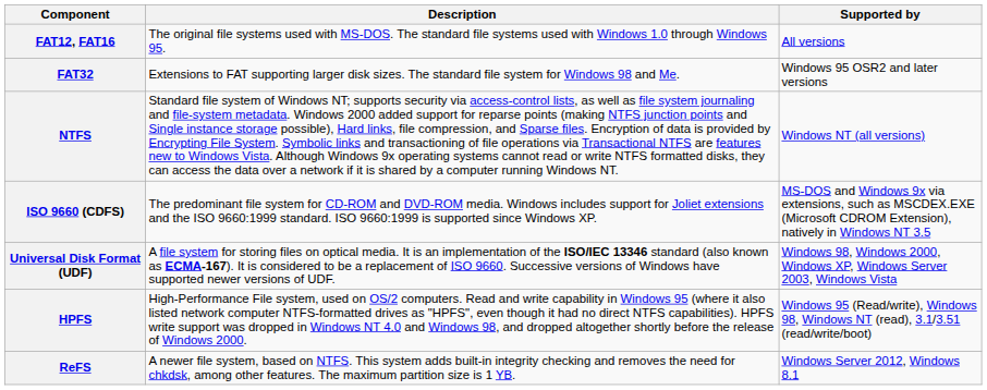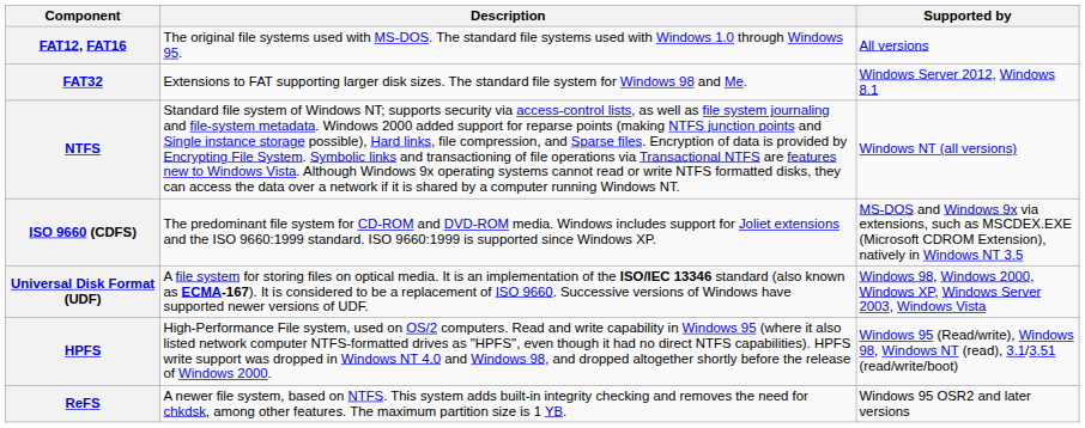 <table class="wikitable" width=100%>
 <tr>
 <th width="175" scope="col">Component</th>
 <th scope="col">Description</th>
 <th width="255" scope="col">Supported by</th>
 </tr>
 <tr>
 <th scope="row"><a href='#'>FAT12</a>, <a href='#'>FAT16</a></th>
 <td>The original file systems used with <a href='#'>MS-DOS</a>.  The standard file systems used with <a href='#'>Windows 1.0</a> through <a href='#'>Windows 95</a>.</td>
 <td><a href='#'>All versions</a></td>
 </tr>
 <tr>
 <th scope="row"><a href='#'>FAT32</a></th>
 <td>Extensions to FAT supporting larger disk sizes.  The standard file system for <a href='#'>Windows 98</a> and <a href='#'>Me</a>.</td>
-<td>Windows 95 OSR2 and later versions</td>
+<td><a href='#'>Windows Server 2012</a>, <a href='#'>Windows 8.1</a></td>
 </tr>
 <tr>
 <th scope="row"><a href='#'>NTFS</a></th>
 <td>Standard file system of Windows NT; supports security via <a href='#'>access-control lists</a>, as well as <a href='#'>file system journaling</a> and <a href='#'>file-system metadata</a>. Windows 2000 added support for reparse points (making <a href='#'>NTFS junction points</a> and <a href='#'>Single instance storage</a> possible), <a href='#'>Hard links</a>, file compression, and <a href='#'>Sparse files</a>. Encryption of data is provided by <a href='#'>Encrypting File System</a>. <a href='#'>Symbolic links</a> and transactioning of file operations via <a href='#'>Transactional NTFS</a> are <a href='#'>features new to Windows Vista</a>. Although Windows 9x operating systems cannot read or write NTFS formatted disks, they can access the data over a network if it is shared by a computer running Windows NT.</td>
 <td><a href='#'>Windows NT (all versions)</a></td>
 </tr>
 <tr>
 <th scope="row"><a href='#'>ISO 9660</a> (CDFS)</th>
 <td>The predominant file system for <a href='#'>CD-ROM</a> and <a href='#'>DVD-ROM</a> media. Windows includes support for <a href='#'>Joliet extensions</a> and the ISO 9660:1999 standard. ISO 9660:1999 is supported since Windows XP.</td>
 <td><a href='#'>MS-DOS</a> and <a href='#'>Windows 9x</a> via extensions, such as MSCDEX.EXE (Microsoft CDROM Extension), natively in <a href='#'>Windows NT 3.5</a></td>
 </tr>
 <tr>
 <th scope="row"><a href='#'>Universal Disk Format</a> (UDF)</th>
 <td>A <a href='#'>file system</a> for storing files on optical media. It is an implementation of the <strong>ISO/IEC 13346</strong> standard (also known as <strong><a href='#'>ECMA</a>-167</strong>). It is considered to be a replacement of <a href='#'>ISO 9660</a>.  Successive versions of Windows have supported newer versions of UDF.</td>
 <td><a href='#'>Windows 98</a>, <a href='#'>Windows 2000</a>, <a href='#'>Windows XP</a>, <a href='#'>Windows Server 2003</a>, <a href='#'>Windows Vista</a></td>
 </tr>
 <tr>
 <th scope="row"><a href='#'>HPFS</a></th>
 <td>High-Performance File system, used on <a href='#'>OS/2</a> computers. Read and write capability in <a href='#'>Windows 95</a> (where it also listed network computer NTFS-formatted drives as "HPFS", even though it had no direct NTFS capabilities). HPFS write support was dropped in <a href='#'>Windows NT 4.0</a> and <a href='#'>Windows 98</a>, and dropped altogether shortly before the release of <a href='#'>Windows 2000</a>.</td>
 <td><a href='#'>Windows 95</a> (Read/write), <a href='#'>Windows 98</a>, <a href='#'>Windows NT</a> (read), <a href='#'>3.1</a>/<a href='#'>3.51</a> (read/write/boot)</td>
 </tr>
 <tr>
 <th scope="row"><a href='#'>ReFS</a></th>
 <td>A newer file system, based on <a href='#'>NTFS</a>. This system adds built-in integrity checking and removes the need for <a href='#'>chkdsk</a>, among other features. The maximum partition size is 1 <a href='#'>YB</a>.</td>
-<td><a href='#'>Windows Server 2012</a>, <a href='#'>Windows 8.1</a></td>
+<td>Windows 95 OSR2 and later versions</td>
 </tr>
 </table>
